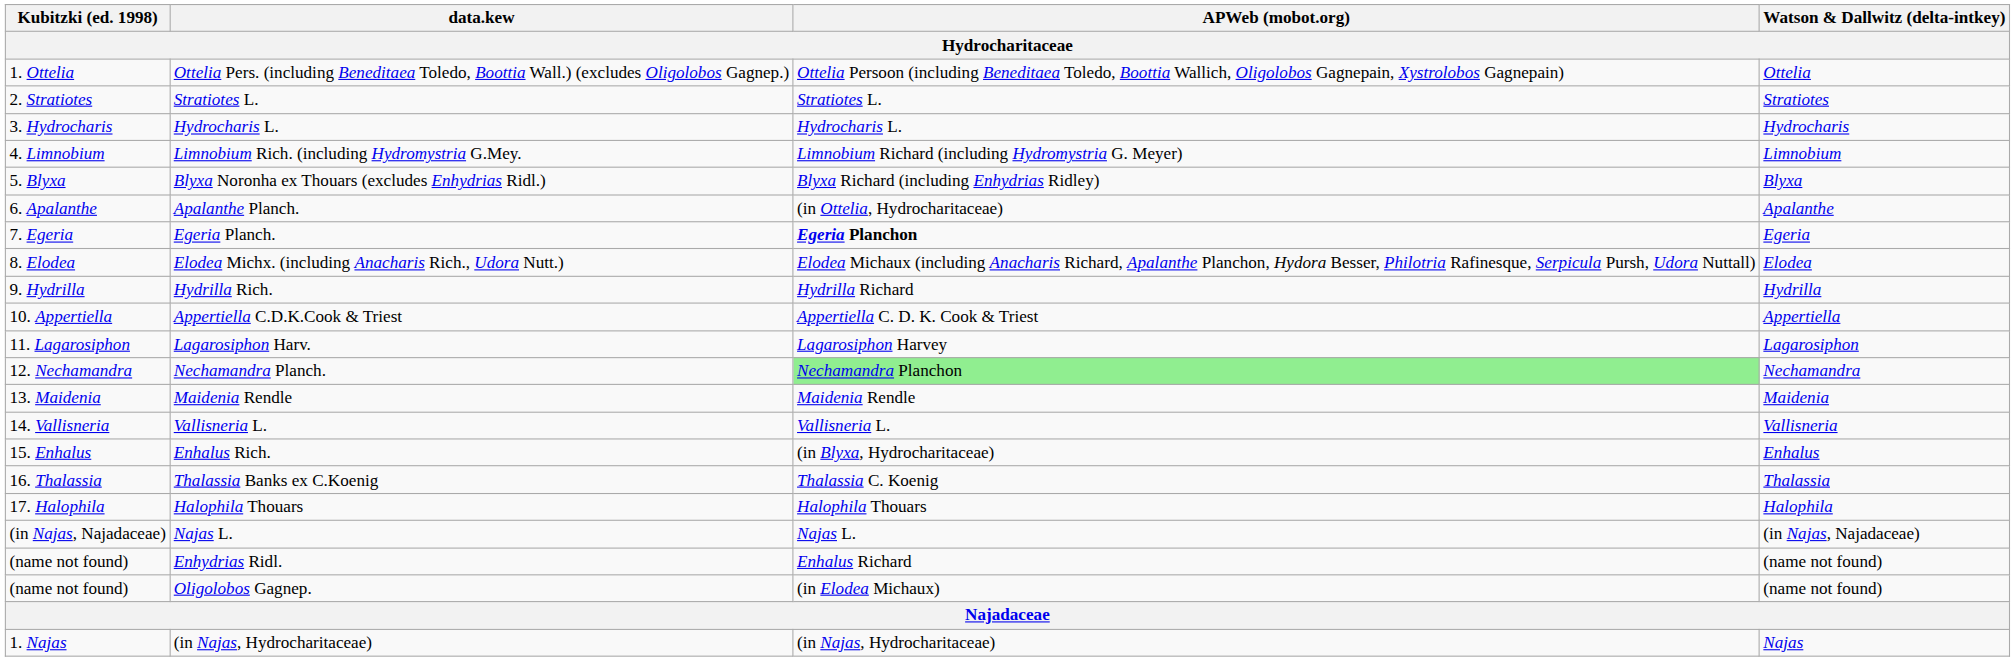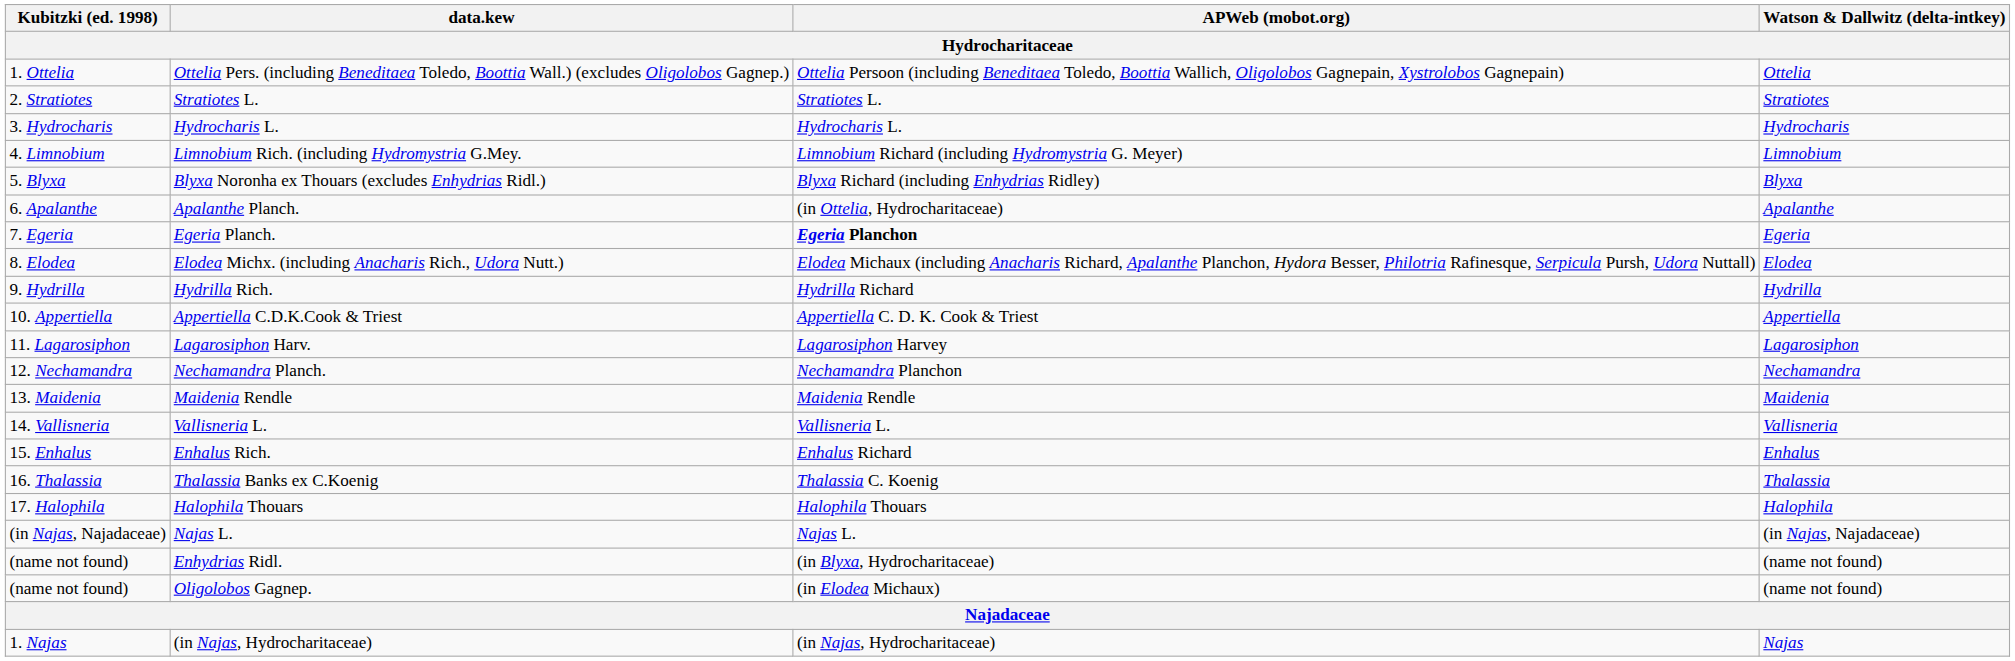 <table class="wikitable"  style="margin:1em auto;">
 <tr>
 <th scope="col">Kubitzki (ed. 1998)</th>
 <th scope="col">data.kew</th>
 <th scope="col">APWeb (mobot.org)</th>
 <th scope="col">Watson & Dallwitz (delta-intkey)</th>
 </tr>
 <tr>
 <th colspan="4">Hydrocharitaceae</th>
 </tr>
 <tr>
 <td>1. <em><a href='#'>Ottelia</a></em></td>
 <td><em><a href='#'>Ottelia</a></em> Pers. (including <em><a href='#'>Beneditaea</a></em> Toledo, <em><a href='#'>Boottia</a></em> Wall.) (excludes <em><a href='#'>Oligolobos</a></em> Gagnep.)</td>
 <td><em><a href='#'>Ottelia</a></em> Persoon (including <em><a href='#'>Beneditaea</a></em> Toledo, <em><a href='#'>Boottia</a></em> Wallich, <em><a href='#'>Oligolobos</a></em> Gagnepain, <em><a href='#'>Xystrolobos</a></em> Gagnepain)</td>
 <td><em><a href='#'>Ottelia</a></em></td>
 </tr>
 <tr>
 <td>2. <em><a href='#'>Stratiotes</a></em></td>
 <td><em><a href='#'>Stratiotes</a></em> L.</td>
 <td><em><a href='#'>Stratiotes</a></em> L.</td>
 <td><em><a href='#'>Stratiotes</a></em></td>
 </tr>
 <tr>
 <td>3. <em><a href='#'>Hydrocharis</a></em></td>
 <td><em><a href='#'>Hydrocharis</a></em> L.</td>
 <td><em><a href='#'>Hydrocharis</a></em> L.</td>
 <td><em><a href='#'>Hydrocharis</a></em></td>
 </tr>
 <tr>
 <td>4. <em><a href='#'>Limnobium</a></em></td>
 <td><em><a href='#'>Limnobium</a></em> Rich. (including <em><a href='#'>Hydromystria</a></em> G.Mey.</td>
 <td><em><a href='#'>Limnobium</a></em> Richard (including <em><a href='#'>Hydromystria</a></em> G. Meyer)</td>
 <td><em><a href='#'>Limnobium</a></em></td>
 </tr>
 <tr>
 <td>5. <em><a href='#'>Blyxa</a></em></td>
 <td><em><a href='#'>Blyxa</a></em> Noronha ex Thouars (excludes <em><a href='#'>Enhydrias</a></em> Ridl.)</td>
 <td><em><a href='#'>Blyxa</a></em> Richard (including <em><a href='#'>Enhydrias</a></em> Ridley)</td>
 <td><em><a href='#'>Blyxa</a></em></td>
 </tr>
 <tr>
 <td>6. <em><a href='#'>Apalanthe</a></em></td>
 <td><em><a href='#'>Apalanthe</a></em> Planch.</td>
 <td>(in <em><a href='#'>Ottelia</a></em>, Hydrocharitaceae)</td>
 <td><em><a href='#'>Apalanthe</a></em></td>
 </tr>
 <tr>
 <td>7. <em><a href='#'>Egeria</a></em></td>
 <td><em><a href='#'>Egeria</a></em> Planch.</td>
 <td><strong><em><a href='#'>Egeria</a></em> Planchon</strong></td>
 <td><em><a href='#'>Egeria</a></em></td>
 </tr>
 <tr>
 <td>8. <em><a href='#'>Elodea</a></em></td>
 <td><em><a href='#'>Elodea</a></em> Michx. (including <em><a href='#'>Anacharis</a></em> Rich., <em><a href='#'>Udora</a></em> Nutt.)</td>
 <td><em><a href='#'>Elodea</a></em> Michaux (including <em><a href='#'>Anacharis</a></em> Richard, <em><a href='#'>Apalanthe</a></em> Planchon, <em>Hydora</em> Besser, <em><a href='#'>Philotria</a></em> Rafinesque, <em><a href='#'>Serpicula</a></em> Pursh, <em><a href='#'>Udora</a></em> Nuttall)</td>
 <td><em><a href='#'>Elodea</a></em></td>
 </tr>
 <tr>
 <td>9. <em><a href='#'>Hydrilla</a></em></td>
 <td><em><a href='#'>Hydrilla</a></em> Rich.</td>
 <td><em><a href='#'>Hydrilla</a></em> Richard</td>
 <td><em><a href='#'>Hydrilla</a></em></td>
 </tr>
 <tr>
 <td>10. <em><a href='#'>Appertiella</a></em></td>
 <td><em><a href='#'>Appertiella</a></em> C.D.K.Cook & Triest</td>
 <td><em><a href='#'>Appertiella</a></em> C. D. K. Cook & Triest</td>
 <td><em><a href='#'>Appertiella</a></em></td>
 </tr>
 <tr>
 <td>11. <em><a href='#'>Lagarosiphon</a></em></td>
 <td><em><a href='#'>Lagarosiphon</a></em> Harv.</td>
 <td><em><a href='#'>Lagarosiphon</a></em> Harvey</td>
 <td><em><a href='#'>Lagarosiphon</a></em></td>
 </tr>
 <tr>
 <td>12. <em><a href='#'>Nechamandra</a></em></td>
 <td><em><a href='#'>Nechamandra</a></em> Planch.</td>
-<td style="background: lightgreen;"><em><a href='#'>Nechamandra</a></em> Planchon</td>
+<td><em><a href='#'>Nechamandra</a></em> Planchon</td>
 <td><em><a href='#'>Nechamandra</a></em></td>
 </tr>
 <tr>
 <td>13. <em><a href='#'>Maidenia</a></em></td>
 <td><em><a href='#'>Maidenia</a></em> Rendle</td>
 <td><em><a href='#'>Maidenia</a></em> Rendle</td>
 <td><em><a href='#'>Maidenia</a></em></td>
 </tr>
 <tr>
 <td>14. <em><a href='#'>Vallisneria</a></em></td>
 <td><em><a href='#'>Vallisneria</a></em> L.</td>
 <td><em><a href='#'>Vallisneria</a></em> L.</td>
 <td><em><a href='#'>Vallisneria</a></em></td>
 </tr>
 <tr>
 <td>15. <em><a href='#'>Enhalus</a></em></td>
 <td><em><a href='#'>Enhalus</a></em> Rich.</td>
-<td>(in <em><a href='#'>Blyxa</a></em>, Hydrocharitaceae)</td>
+<td><em><a href='#'>Enhalus</a></em> Richard</td>
 <td><em><a href='#'>Enhalus</a></em></td>
 </tr>
 <tr>
 <td>16. <em><a href='#'>Thalassia</a></em></td>
 <td><em><a href='#'>Thalassia</a></em> Banks ex C.Koenig</td>
 <td><em><a href='#'>Thalassia</a></em> C. Koenig</td>
 <td><em><a href='#'>Thalassia</a></em></td>
 </tr>
 <tr>
 <td>17. <em><a href='#'>Halophila</a></em></td>
 <td><em><a href='#'>Halophila</a></em> Thouars</td>
 <td><em><a href='#'>Halophila</a></em> Thouars</td>
 <td><em><a href='#'>Halophila</a></em></td>
 </tr>
 <tr>
 <td>(in <em><a href='#'>Najas</a></em>, Najadaceae)</td>
 <td><em><a href='#'>Najas</a></em> L.</td>
 <td><em><a href='#'>Najas</a></em> L.</td>
 <td>(in <em><a href='#'>Najas</a></em>, Najadaceae)</td>
 </tr>
 <tr>
 <td>(name not found)</td>
 <td><em><a href='#'>Enhydrias</a></em> Ridl.</td>
-<td><em><a href='#'>Enhalus</a></em> Richard</td>
+<td>(in <em><a href='#'>Blyxa</a></em>, Hydrocharitaceae)</td>
 <td>(name not found)</td>
 </tr>
 <tr>
 <td>(name not found)</td>
 <td><em><a href='#'>Oligolobos</a></em> Gagnep.</td>
 <td>(in <em><a href='#'>Elodea</a></em> Michaux)</td>
 <td>(name not found)</td>
 </tr>
 <tr>
 <th colspan="4"><a href='#'>Najadaceae</a></th>
 </tr>
 <tr>
 <td>1. <em><a href='#'>Najas</a></em></td>
 <td>(in <em><a href='#'>Najas</a></em>, Hydrocharitaceae)</td>
 <td>(in <em><a href='#'>Najas</a></em>, Hydrocharitaceae)</td>
 <td><em><a href='#'>Najas</a></em></td>
 </tr>
 </table>
